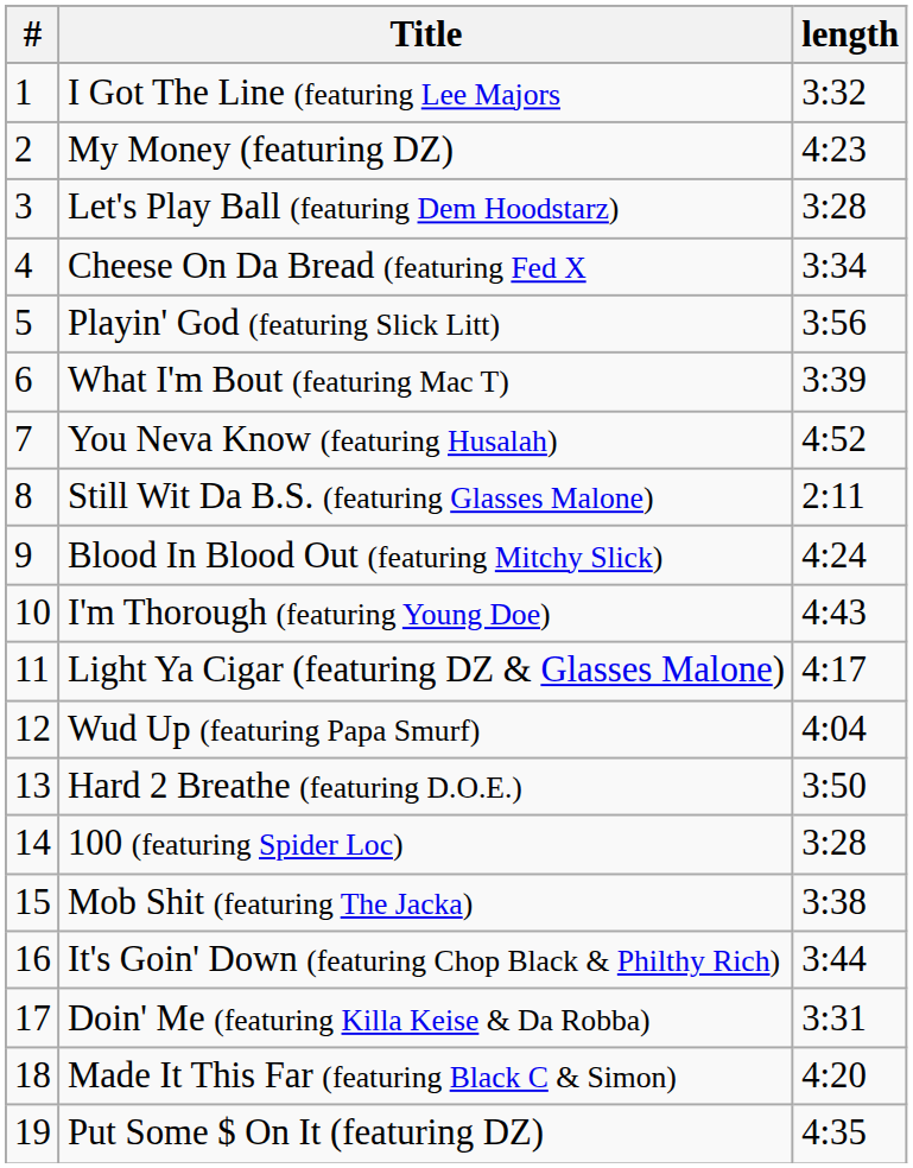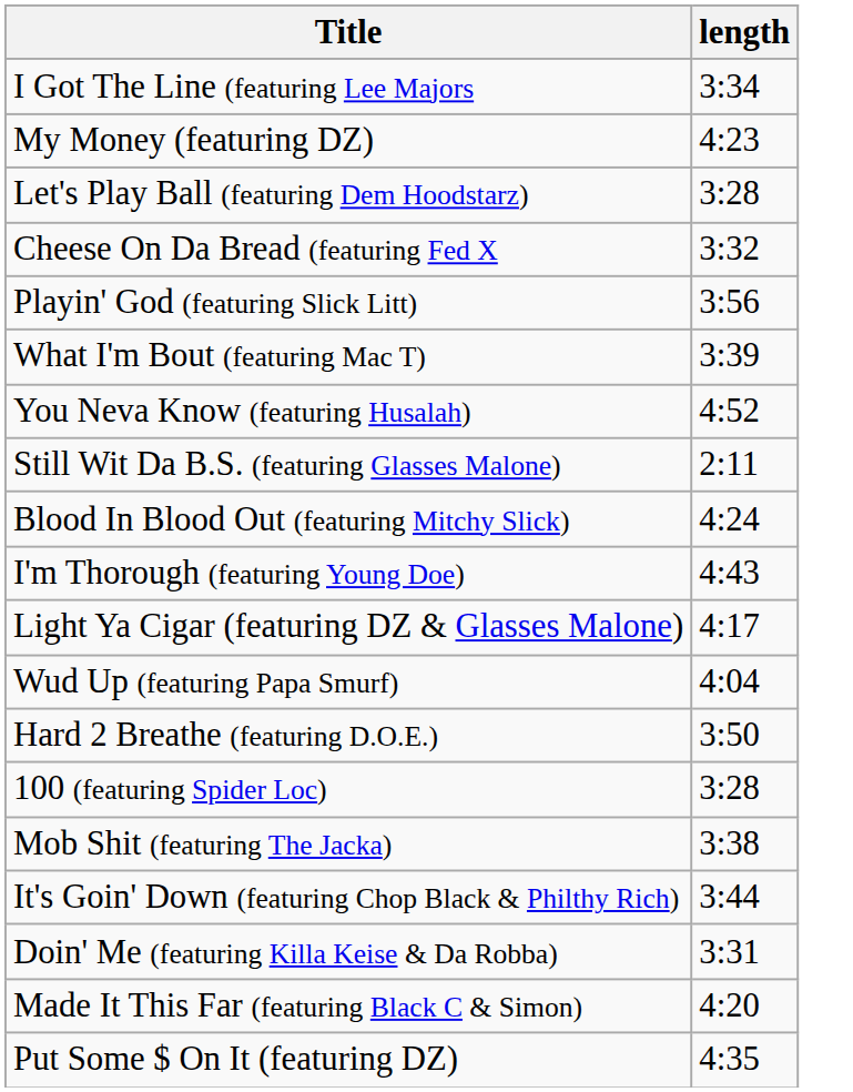 <table class="wikitable">
 <tr>
-<th>#</th>
 <th>Title</th>
 <th>length</th>
 </tr>
 <tr>
-<td>1</td>
 <td>I Got The Line <small>(featuring <a href='#'>Lee Majors</a></small></td>
-<td>3:32</td>
+<td>3:34</td>
 </tr>
 <tr>
-<td>2</td>
 <td>My Money (featuring DZ)</td>
 <td>4:23</td>
 </tr>
 <tr>
-<td>3</td>
 <td>Let's Play Ball <small>(featuring <a href='#'>Dem Hoodstarz</a>)</small></td>
 <td>3:28</td>
 </tr>
 <tr>
-<td>4</td>
 <td>Cheese On Da Bread <small>(featuring <a href='#'>Fed X</a></small></td>
-<td>3:34</td>
+<td>3:32</td>
 </tr>
 <tr>
-<td>5</td>
 <td>Playin' God <small>(featuring Slick Litt)</small></td>
 <td>3:56</td>
 </tr>
 <tr>
-<td>6</td>
 <td>What I'm Bout <small>(featuring Mac T)</small></td>
 <td>3:39</td>
 </tr>
 <tr>
-<td>7</td>
 <td>You Neva Know <small>(featuring <a href='#'>Husalah</a>)</small></td>
 <td>4:52</td>
 </tr>
 <tr>
-<td>8</td>
 <td>Still Wit Da B.S. <small>(featuring <a href='#'>Glasses Malone</a>)</small></td>
 <td>2:11</td>
 </tr>
 <tr>
-<td>9</td>
 <td>Blood In Blood Out <small>(featuring <a href='#'>Mitchy Slick</a>)</small></td>
 <td>4:24</td>
 </tr>
 <tr>
-<td>10</td>
 <td>I'm Thorough <small>(featuring <a href='#'>Young Doe</a>)</small></td>
 <td>4:43</td>
 </tr>
 <tr>
-<td>11</td>
 <td>Light Ya Cigar (featuring DZ & <a href='#'>Glasses Malone</a>)</td>
 <td>4:17</td>
 </tr>
 <tr>
-<td>12</td>
 <td>Wud Up <small>(featuring Papa Smurf)</small></td>
 <td>4:04</td>
 </tr>
 <tr>
-<td>13</td>
 <td>Hard 2 Breathe <small>(featuring D.O.E.)</small></td>
 <td>3:50</td>
 </tr>
 <tr>
-<td>14</td>
 <td>100 <small>(featuring <a href='#'>Spider Loc</a>)</small></td>
 <td>3:28</td>
 </tr>
 <tr>
-<td>15</td>
 <td>Mob Shit <small>(featuring <a href='#'>The Jacka</a>)</small></td>
 <td>3:38</td>
 </tr>
 <tr>
-<td>16</td>
 <td>It's Goin' Down <small>(featuring Chop Black & <a href='#'>Philthy Rich</a>)</small></td>
 <td>3:44</td>
 </tr>
 <tr>
-<td>17</td>
 <td>Doin' Me <small>(featuring <a href='#'>Killa Keise</a> & Da Robba)</small></td>
 <td>3:31</td>
 </tr>
 <tr>
-<td>18</td>
 <td>Made It This Far <small>(featuring <a href='#'>Black C</a> & Simon)</small></td>
 <td>4:20</td>
 </tr>
 <tr>
-<td>19</td>
 <td>Put Some $ On It (featuring DZ)</td>
 <td>4:35</td>
 </tr>
 </table>
